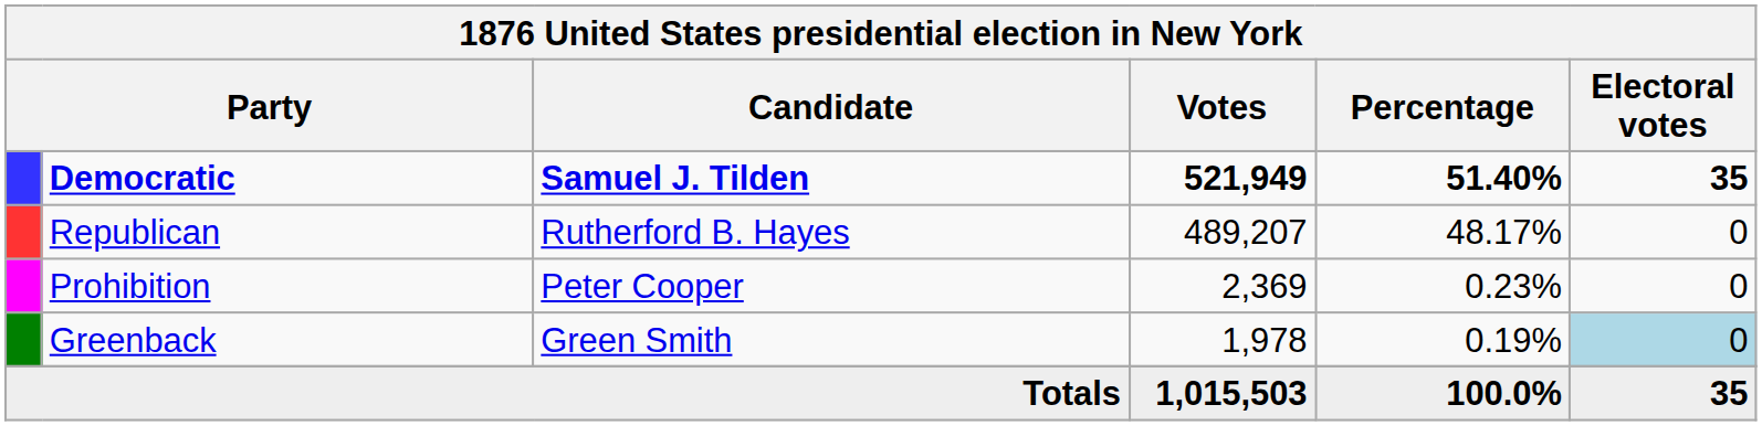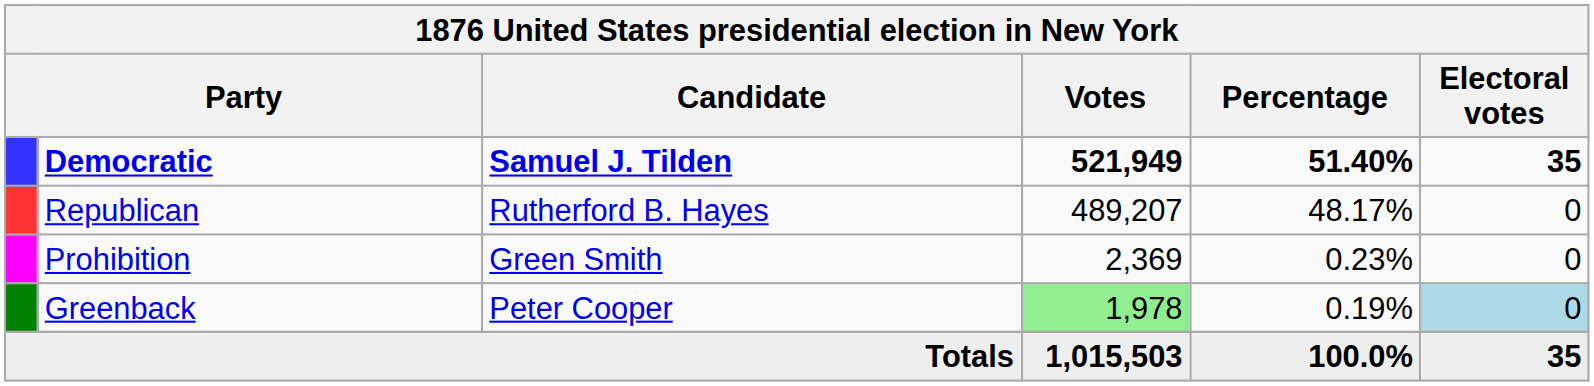 <table class="wikitable" style="font-size: 95%;">
 <tr>
 <th colspan="6">1876 United States presidential election in New York</th>
 </tr>
 <tr>
 <th colspan="2" style="width: 15em">Party</th>
 <th style="width: 17em">Candidate</th>
 <th style="width: 5em">Votes</th>
 <th style="width: 7em">Percentage</th>
 <th style="width: 5em">Electoral votes</th>
 </tr>
 <tr>
 <th style="background-color:#3333FF; width: 3px"></th>
 <td style="width: 130px"><strong><a href='#'>Democratic</a></strong></td>
 <td><strong><a href='#'>Samuel J. Tilden</a></strong></td>
 <td align="right"><strong>521,949</strong></td>
 <td align="right"><strong>51.40%</strong></td>
 <td align="right"><strong>35</strong></td>
 </tr>
 <tr>
 <th style="background-color:#FF3333; width: 3px"></th>
 <td style="width: 130px"><a href='#'>Republican</a></td>
 <td><a href='#'>Rutherford B. Hayes</a></td>
 <td align="right">489,207</td>
 <td align="right">48.17%</td>
 <td align="right">0</td>
 </tr>
 <tr>
 <th style="background-color:#FF00FF; width: 3px"></th>
 <td style="width: 130px"><a href='#'>Prohibition</a></td>
-<td><a href='#'>Peter Cooper</a></td>
+<td><a href='#'>Green Smith</a></td>
 <td align="right">2,369</td>
 <td align="right">0.23%</td>
 <td align="right">0</td>
 </tr>
 <tr>
 <th style="background-color:#008000; width: 3px"></th>
 <td style="width: 130px"><a href='#'>Greenback</a></td>
-<td><a href='#'>Green Smith</a></td>
-<td align="right">1,978</td>
+<td><a href='#'>Peter Cooper</a></td>
+<td align="right" style="background: lightgreen;">1,978</td>
 <td align="right">0.19%</td>
 <td align="right" style="background: lightblue;">0</td>
 </tr>
 <tr>
 </tr>
 <tr bgcolor="#EEEEEE">
 <td colspan="3" align="right"><strong>Totals</strong></td>
 <td align="right"><strong>1,015,503</strong></td>
 <td align="right"><strong>100.0%</strong></td>
 <td align="right"><strong>35</strong></td>
 </tr>
 </table>
